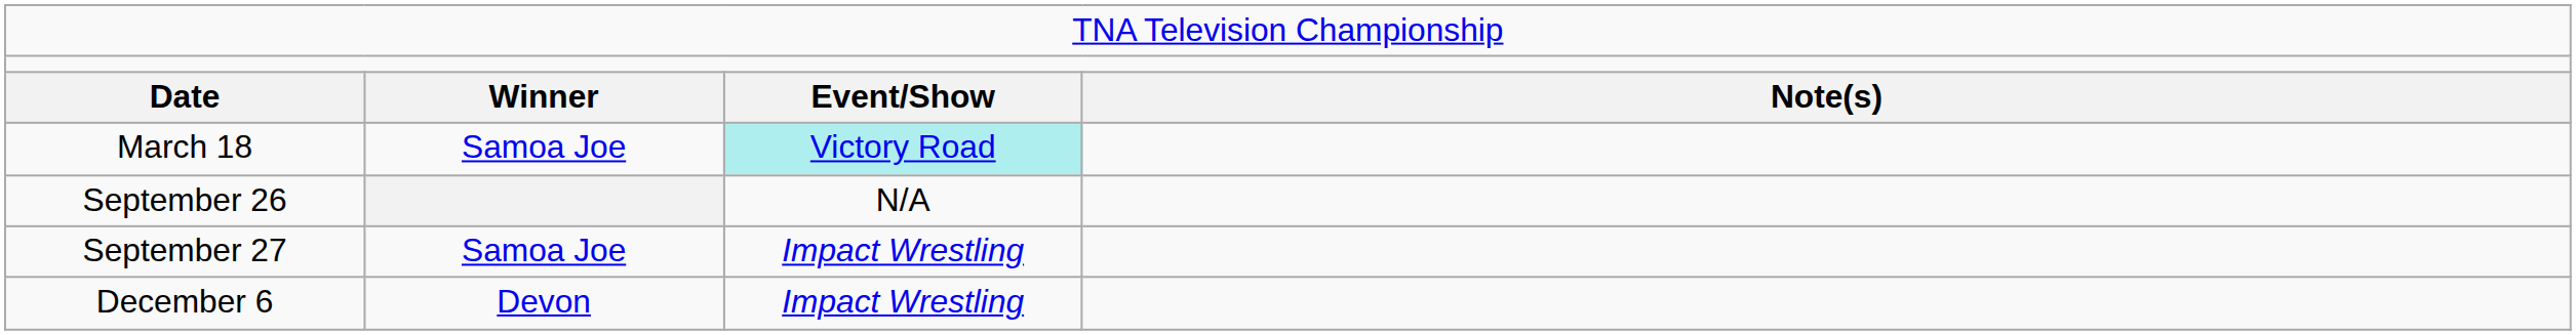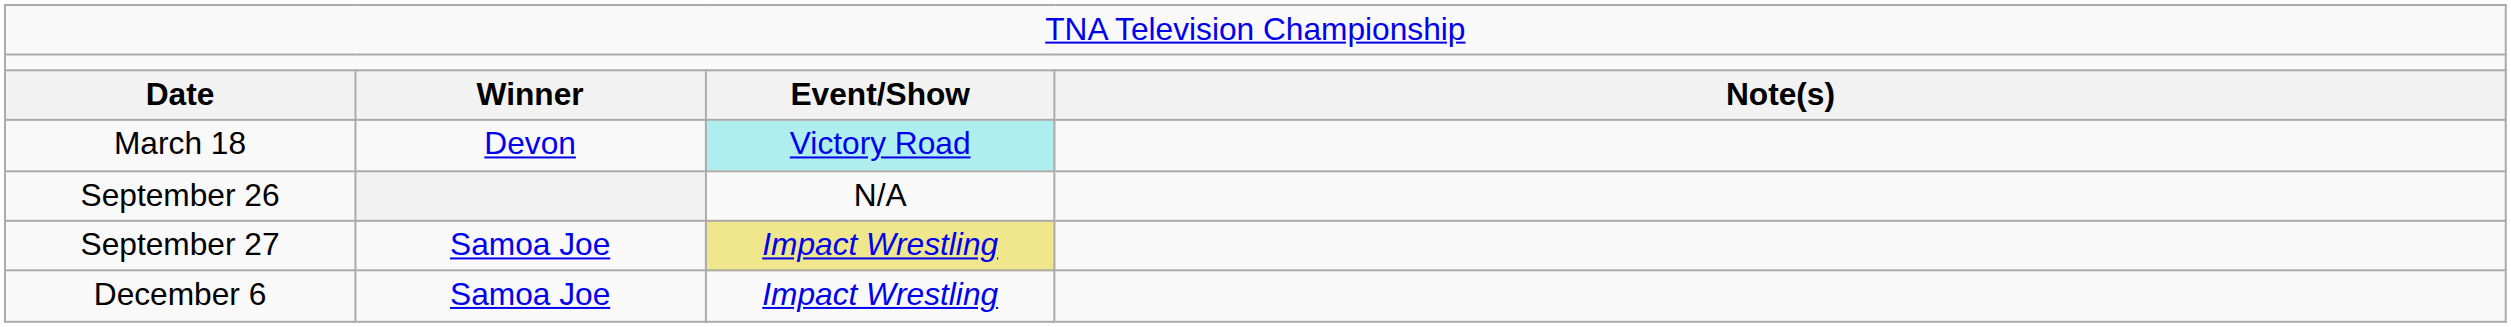 <table class="wikitable" style="text-align:center; width:100%;">
 <tr>
 <td colspan="5"><a href='#'>TNA Television Championship</a></td>
 </tr>
 <tr>
 <td colspan="5"><strong></strong></td>
 </tr>
 <tr>
 <th width="14%">Date</th>
 <th width="14%">Winner</th>
 <th width="14%">Event/Show</th>
 <th width="58%">Note(s)</th>
 </tr>
 <tr>
 <td>March 18</td>
-<td><a href='#'>Samoa Joe</a></td>
+<td><a href='#'>Devon</a></td>
 <td style="background: paleturquoise;"><a href='#'>Victory Road</a></td>
 <td></td>
 </tr>
 <tr>
 <td>September 26</td>
 <th></th>
 <td>N/A</td>
 <td></td>
 </tr>
 <tr>
 <td>September 27</td>
 <td><a href='#'>Samoa Joe</a></td>
-<td><em><a href='#'>Impact Wrestling</a></em></td>
+<td style="background: khaki;"><em><a href='#'>Impact Wrestling</a></em></td>
 <td></td>
 </tr>
 <tr>
 <td>December 6</td>
-<td><a href='#'>Devon</a></td>
+<td><a href='#'>Samoa Joe</a></td>
 <td><em><a href='#'>Impact Wrestling</a></em></td>
 <td></td>
 </tr>
 </table>
